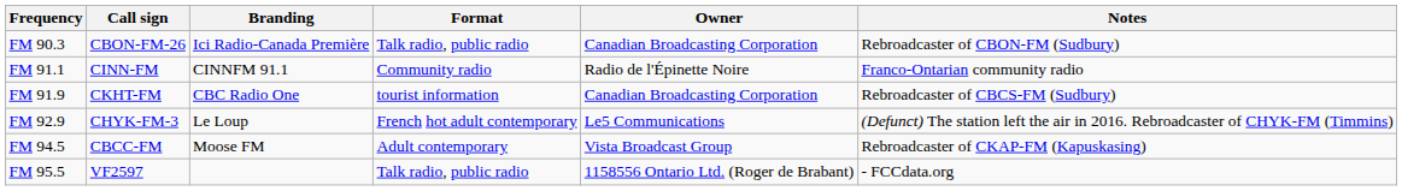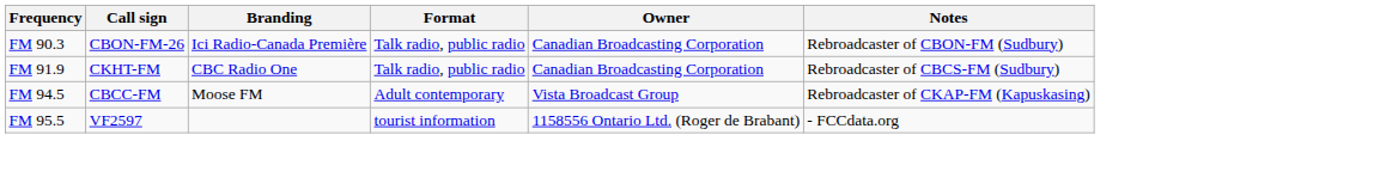 <table class="wikitable sortable">
 <tr>
 <th>Frequency</th>
 <th>Call sign</th>
 <th>Branding</th>
 <th>Format</th>
 <th>Owner</th>
 <th>Notes</th>
 </tr>
 <tr>
 <td><a href='#'>FM</a> 90.3</td>
 <td><a href='#'>CBON-FM-26</a></td>
 <td><a href='#'>Ici Radio-Canada Première</a></td>
 <td><a href='#'>Talk radio</a>, <a href='#'>public radio</a></td>
 <td><a href='#'>Canadian Broadcasting Corporation</a></td>
 <td>Rebroadcaster of <a href='#'>CBON-FM</a> (<a href='#'>Sudbury</a>)</td>
 </tr>
 <tr>
-<td><a href='#'>FM</a> 91.1</td>
-<td><a href='#'>CINN-FM</a></td>
-<td>CINNFM 91.1</td>
-<td><a href='#'>Community radio</a></td>
-<td>Radio de l'Épinette Noire</td>
-<td><a href='#'>Franco-Ontarian</a> community radio</td>
-</tr>
-<tr>
 <td><a href='#'>FM</a> 91.9</td>
 <td><a href='#'>CKHT-FM</a></td>
 <td><a href='#'>CBC Radio One</a></td>
-<td><a href='#'>tourist information</a></td>
+<td><a href='#'>Talk radio</a>, <a href='#'>public radio</a></td>
 <td><a href='#'>Canadian Broadcasting Corporation</a></td>
 <td>Rebroadcaster of <a href='#'>CBCS-FM</a> (<a href='#'>Sudbury</a>)</td>
-</tr>
-<tr>
-<td><a href='#'>FM</a> 92.9</td>
-<td><a href='#'>CHYK-FM-3</a></td>
-<td>Le Loup</td>
-<td><a href='#'>French</a> <a href='#'>hot adult contemporary</a></td>
-<td><a href='#'>Le5 Communications</a></td>
-<td><em>(Defunct)</em> The station left the air in 2016. Rebroadcaster of <a href='#'>CHYK-FM</a> (<a href='#'>Timmins</a>)</td>
 </tr>
 <tr>
 <td><a href='#'>FM</a> 94.5</td>
 <td><a href='#'>CBCC-FM</a></td>
 <td>Moose FM</td>
 <td><a href='#'>Adult contemporary</a></td>
 <td><a href='#'>Vista Broadcast Group</a></td>
 <td>Rebroadcaster of <a href='#'>CKAP-FM</a> (<a href='#'>Kapuskasing</a>)</td>
 </tr>
 <tr>
 <td><a href='#'>FM</a> 95.5</td>
 <td><a href='#'>VF2597</a></td>
 <td></td>
-<td><a href='#'>Talk radio</a>, <a href='#'>public radio</a></td>
+<td><a href='#'>tourist information</a></td>
 <td><a href='#'>1158556 Ontario Ltd.</a> (Roger de Brabant)</td>
 <td> - FCCdata.org</td>
 </tr>
 </table>
